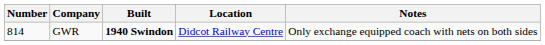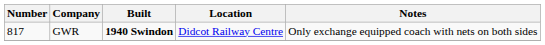 <table class="wikitable">
 <tr>
 <th>Number</th>
 <th>Company</th>
 <th>Built</th>
 <th>Location</th>
 <th>Notes</th>
 </tr>
 <tr>
-<td>814</td>
+<td>817</td>
 <td>GWR</td>
 <td><strong>1940 Swindon</strong></td>
 <td><a href='#'>Didcot Railway Centre</a></td>
 <td>Only exchange equipped coach with nets on both sides</td>
 </tr>
 <tr>
 </tr>
 </table>
